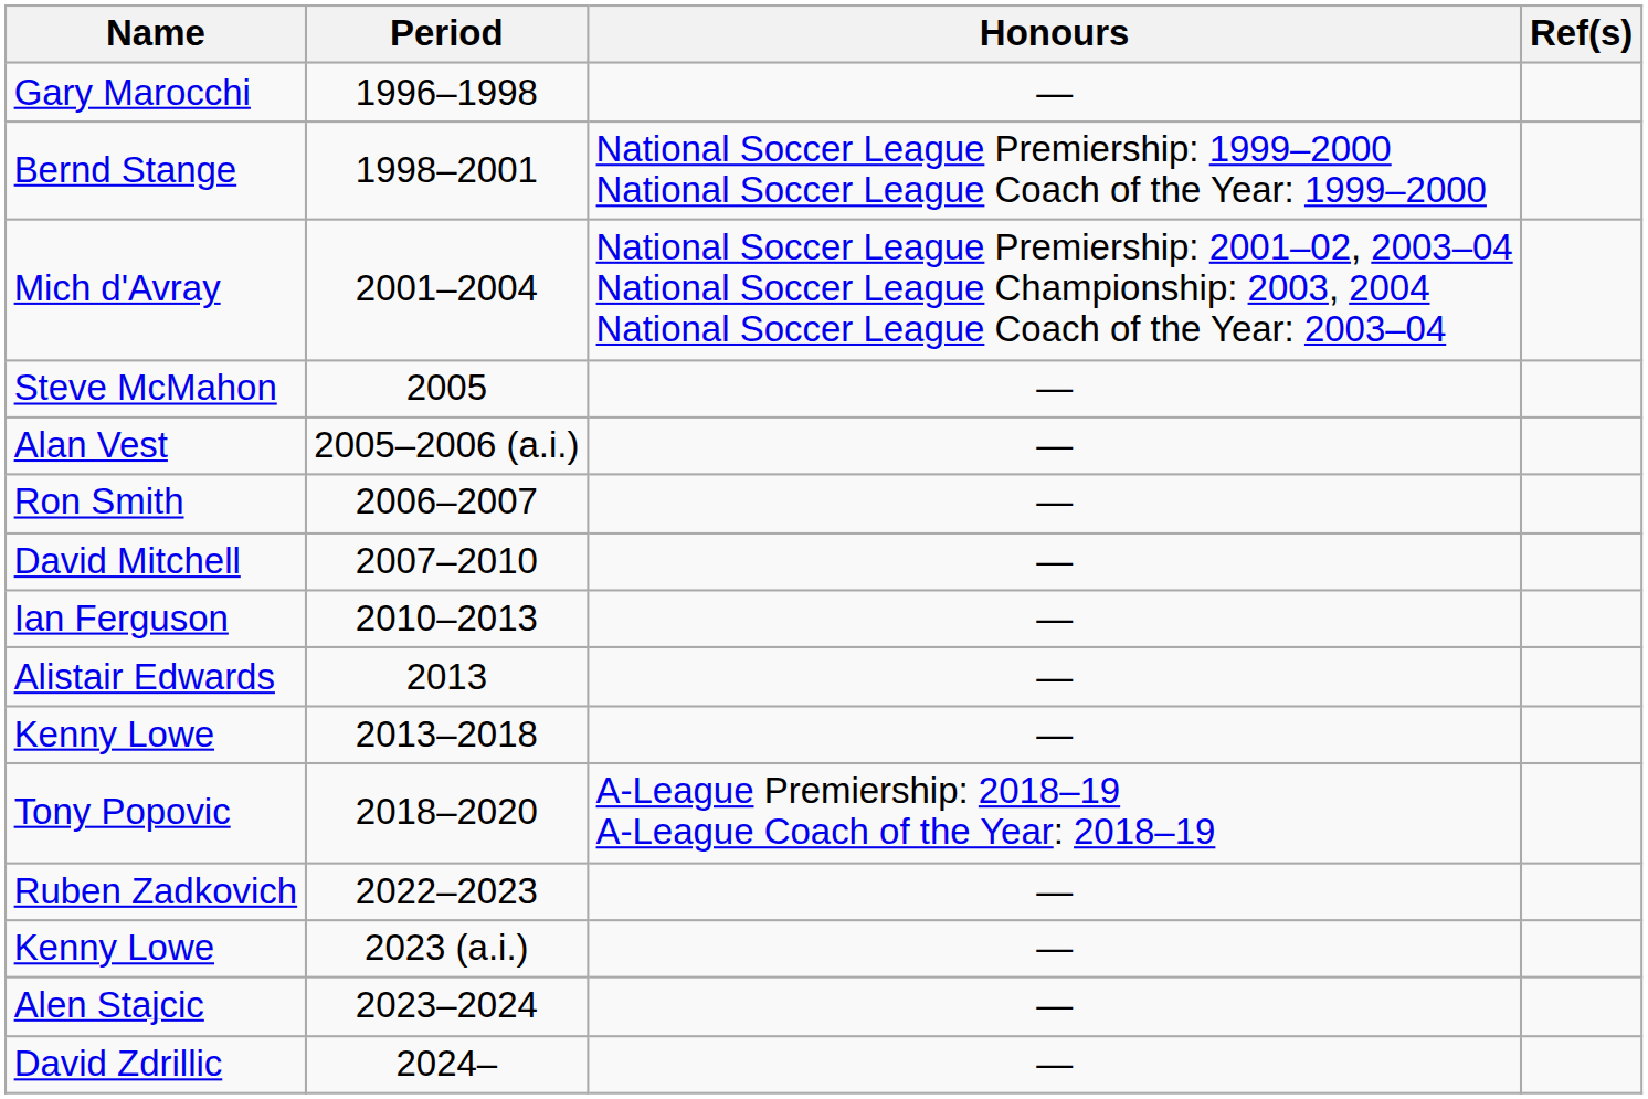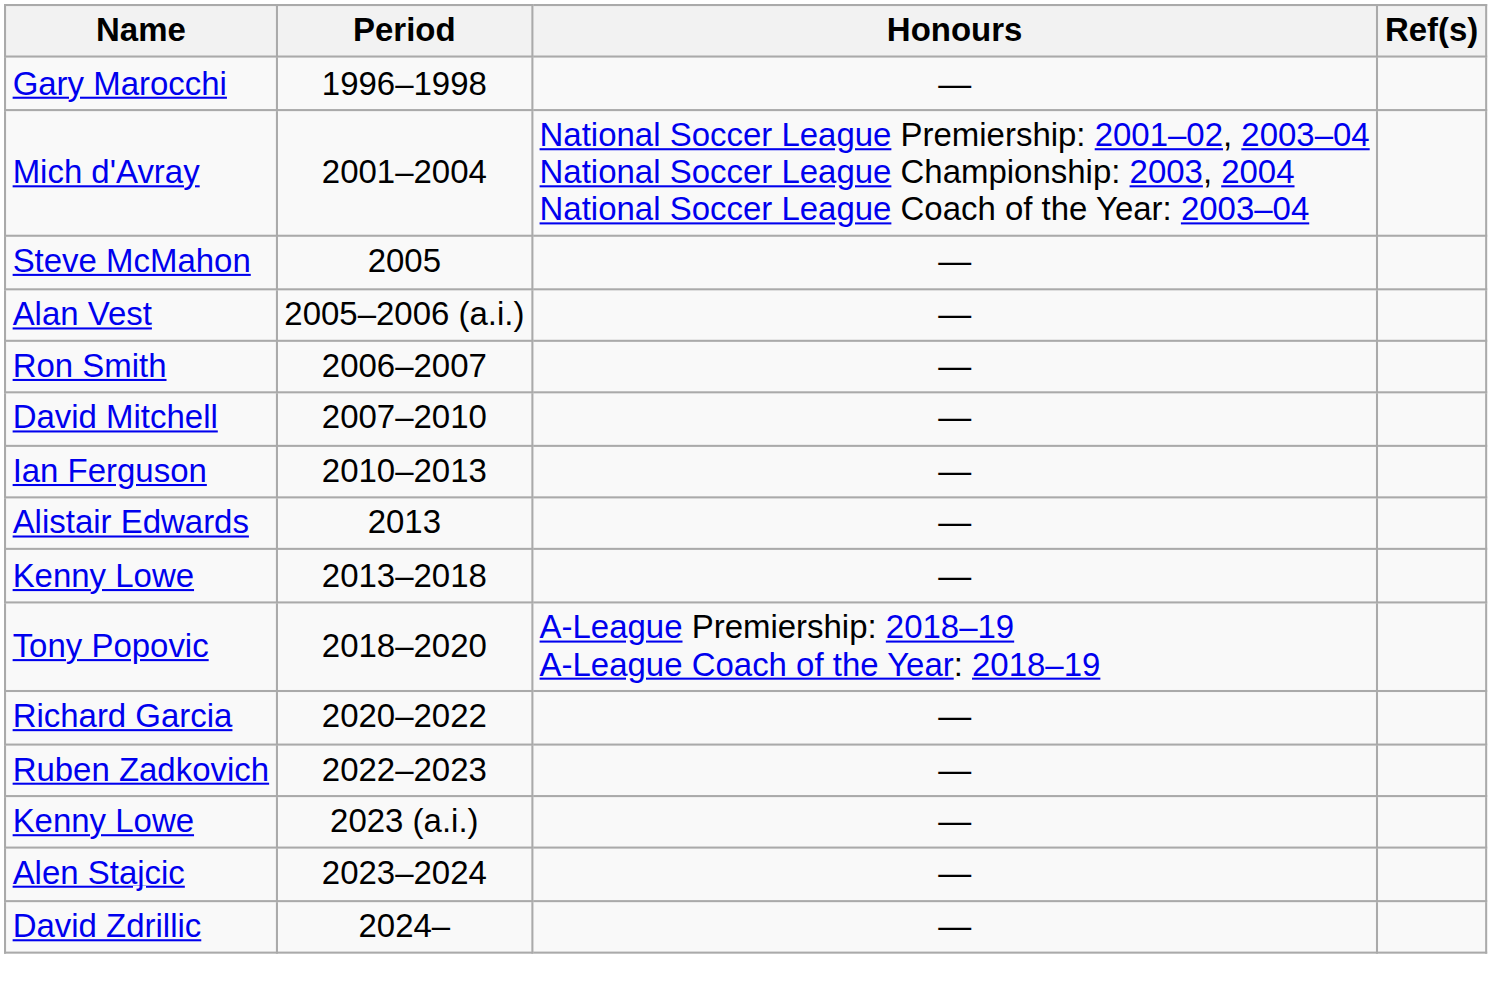 <table class="wikitable" style="text-align: center">
 <tr>
 <th>Name</th>
 <th>Period</th>
 <th>Honours</th>
 <th>Ref(s)</th>
 </tr>
 <tr>
 <td align=left> <a href='#'>Gary Marocchi</a></td>
 <td>1996–1998</td>
 <td>—</td>
-<td></td>
-</tr>
-<tr>
-<td align=left> <a href='#'>Bernd Stange</a></td>
-<td>1998–2001</td>
-<td align=left><a href='#'>National Soccer League</a> Premiership: <a href='#'>1999–2000</a><br> <a href='#'>National Soccer League</a> Coach of the Year: <a href='#'>1999–2000</a></td>
 <td></td>
 </tr>
 <tr>
 <td align=left> <a href='#'>Mich d'Avray</a></td>
 <td>2001–2004</td>
 <td align=left><a href='#'>National Soccer League</a> Premiership: <a href='#'>2001–02</a>, <a href='#'>2003–04</a><br> <a href='#'>National Soccer League</a> Championship: <a href='#'>2003</a>, <a href='#'>2004</a><br> <a href='#'>National Soccer League</a> Coach of the Year: <a href='#'>2003–04</a></td>
 <td></td>
 </tr>
 <tr>
 <td align=left> <a href='#'>Steve McMahon</a></td>
 <td>2005</td>
 <td>—</td>
 <td></td>
 </tr>
 <tr>
 <td align=left> <a href='#'>Alan Vest</a></td>
 <td>2005–2006 (a.i.)</td>
 <td>—</td>
 <td></td>
 </tr>
 <tr>
 <td align=left> <a href='#'>Ron Smith</a></td>
 <td>2006–2007</td>
 <td>—</td>
 <td></td>
 </tr>
 <tr>
 <td align=left> <a href='#'>David Mitchell</a></td>
 <td>2007–2010</td>
 <td>—</td>
 <td></td>
 </tr>
 <tr>
 <td align=left> <a href='#'>Ian Ferguson</a></td>
 <td>2010–2013</td>
 <td>—</td>
 <td></td>
 </tr>
 <tr>
 <td align=left> <a href='#'>Alistair Edwards</a></td>
 <td>2013</td>
 <td>—</td>
 <td></td>
 </tr>
 <tr>
 <td align=left> <a href='#'>Kenny Lowe</a></td>
 <td>2013–2018</td>
 <td>—</td>
 <td></td>
 </tr>
 <tr>
 <td align=left> <a href='#'>Tony Popovic</a></td>
 <td>2018–2020</td>
 <td align=left><a href='#'>A-League</a> Premiership: <a href='#'>2018–19</a><br> <a href='#'>A-League Coach of the Year</a>: <a href='#'>2018–19</a></td>
 <td></td>
 </tr>
 <tr>
+<td align=left> <a href='#'>Richard Garcia</a></td>
+<td>2020–2022</td>
+<td>—</td>
+<td></td>
+</tr>
+<tr>
 <td align=left> <a href='#'>Ruben Zadkovich</a></td>
 <td>2022–2023</td>
 <td>—</td>
 <td></td>
 </tr>
 <tr>
 <td align=left> <a href='#'>Kenny Lowe</a></td>
 <td>2023 (a.i.)</td>
 <td>—</td>
 <td></td>
 </tr>
 <tr>
 <td align=left> <a href='#'>Alen Stajcic</a></td>
 <td>2023–2024</td>
 <td>—</td>
 <td></td>
 </tr>
 <tr>
 <td align=left> <a href='#'>David Zdrillic</a></td>
 <td>2024–</td>
 <td>—</td>
 <td></td>
 </tr>
 </table>
